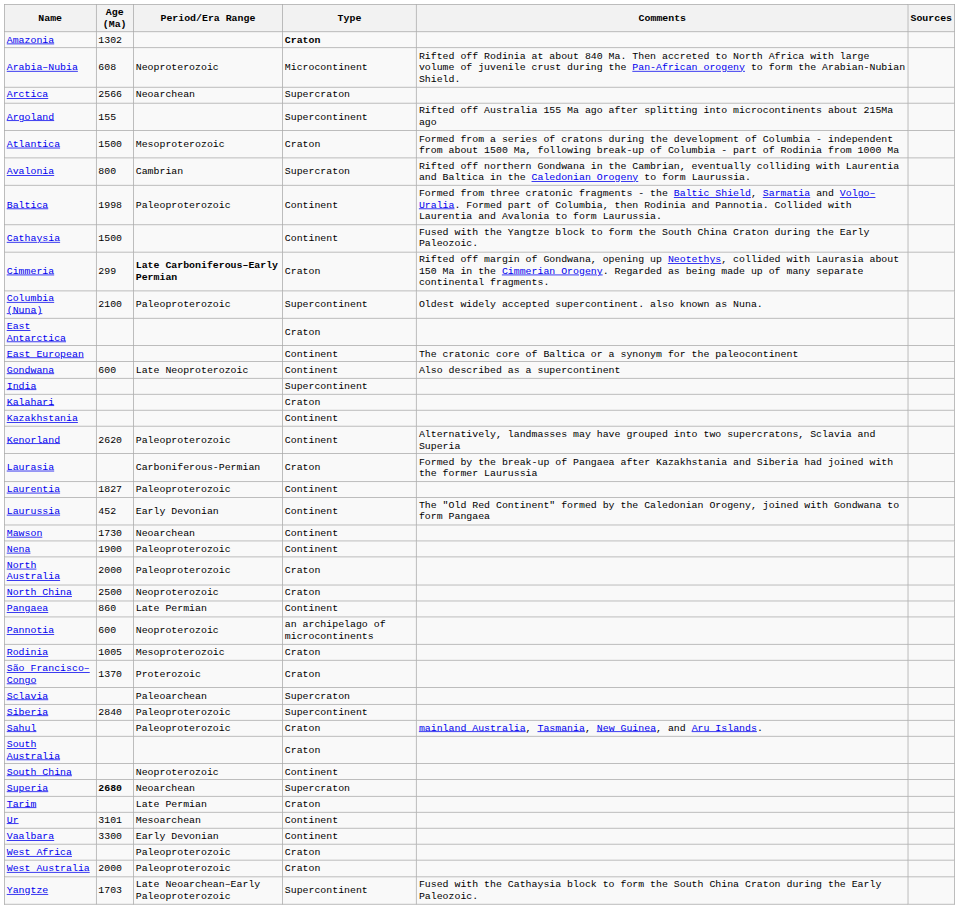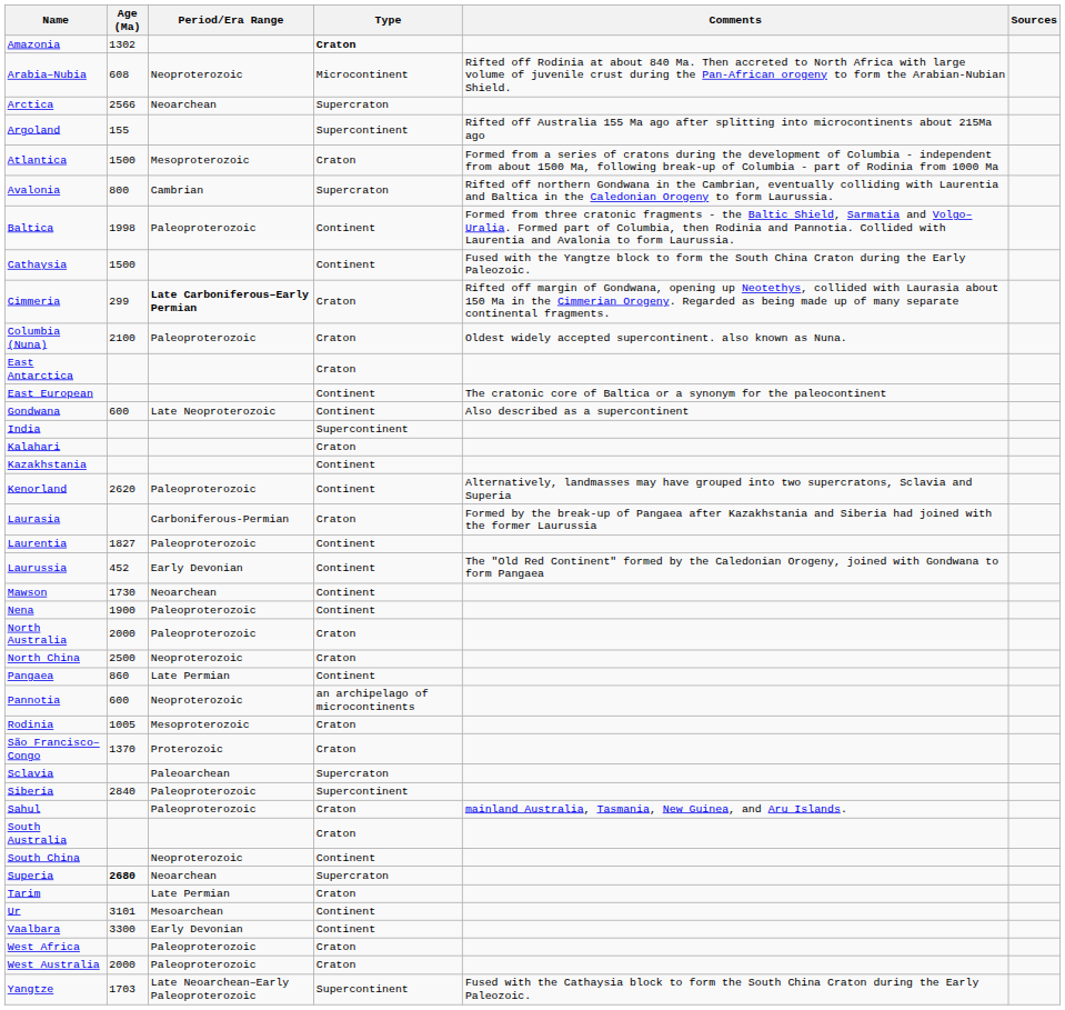 <table class="wikitable sortable">
 <tr>
 <th>Name</th>
 <th data-sort-type=number>Age (Ma)</th>
 <th>Period/Era Range</th>
 <th>Type</th>
 <th>Comments</th>
 <th>Sources<br></th>
 </tr>
 <tr>
 <td><a href='#'>Amazonia</a></td>
 <td>1302</td>
 <td></td>
 <td><strong>Craton</strong></td>
 <td></td>
 <td></td>
 </tr>
 <tr>
 <td><a href='#'>Arabia–Nubia</a></td>
 <td>608</td>
 <td>Neoproterozoic</td>
 <td>Microcontinent</td>
 <td>Rifted off Rodinia at about 840 Ma. Then accreted to North Africa with large volume of juvenile crust during the <a href='#'>Pan-African orogeny</a> to form the Arabian-Nubian Shield.</td>
 <td></td>
 </tr>
 <tr>
 <td><a href='#'>Arctica</a></td>
 <td>2566</td>
 <td>Neoarchean</td>
 <td>Supercraton</td>
 <td></td>
 <td></td>
 </tr>
 <tr>
 <td><a href='#'>Argoland</a></td>
 <td>155</td>
 <td></td>
 <td>Supercontinent</td>
 <td>Rifted off Australia 155 Ma ago after splitting into microcontinents about 215Ma ago</td>
 <td></td>
 </tr>
 <tr>
 <td><a href='#'>Atlantica</a></td>
 <td>1500</td>
 <td>Mesoproterozoic</td>
 <td>Craton</td>
 <td>Formed from a series of cratons during the development of Columbia - independent from about 1500 Ma, following break-up of Columbia - part of Rodinia from 1000 Ma</td>
 <td></td>
 </tr>
 <tr>
 <td><a href='#'>Avalonia</a></td>
 <td>800</td>
 <td>Cambrian</td>
 <td>Supercraton</td>
 <td>Rifted off northern Gondwana in the Cambrian, eventually colliding with Laurentia and Baltica in the <a href='#'>Caledonian Orogeny</a> to form Laurussia.</td>
 <td></td>
 </tr>
 <tr>
 <td><a href='#'>Baltica</a></td>
 <td>1998</td>
 <td>Paleoproterozoic</td>
 <td>Continent</td>
 <td>Formed from three cratonic fragments - the <a href='#'>Baltic Shield</a>, <a href='#'>Sarmatia</a> and <a href='#'>Volgo–Uralia</a>. Formed part of Columbia, then Rodinia and Pannotia. Collided with Laurentia and Avalonia to form Laurussia.</td>
 <td></td>
 </tr>
 <tr>
 <td><a href='#'>Cathaysia</a></td>
 <td>1500</td>
 <td></td>
 <td>Continent</td>
 <td>Fused with the Yangtze block to form the South China Craton during the Early Paleozoic.</td>
 <td></td>
 </tr>
 <tr>
 <td><a href='#'>Cimmeria</a></td>
 <td>299</td>
 <td><strong>Late Carboniferous–Early Permian</strong></td>
 <td>Craton</td>
 <td>Rifted off margin of Gondwana, opening up <a href='#'>Neotethys</a>, collided with Laurasia about 150 Ma in the <a href='#'>Cimmerian Orogeny</a>. Regarded as being made up of many separate continental fragments.</td>
 <td></td>
 </tr>
 <tr>
 <td><a href='#'>Columbia (Nuna)</a></td>
 <td>2100</td>
 <td>Paleoproterozoic</td>
-<td>Supercontinent</td>
+<td>Craton</td>
 <td>Oldest widely accepted supercontinent. also known as Nuna.</td>
 <td></td>
 </tr>
 <tr>
 <td><a href='#'>East Antarctica</a></td>
 <td></td>
 <td></td>
 <td>Craton</td>
 <td></td>
 <td></td>
 </tr>
 <tr>
 <td><a href='#'>East European</a></td>
 <td></td>
 <td></td>
 <td>Continent</td>
 <td>The cratonic core of Baltica or a synonym for the paleocontinent</td>
 <td></td>
 </tr>
 <tr>
 <td><a href='#'>Gondwana</a></td>
 <td>600</td>
 <td>Late Neoproterozoic</td>
 <td>Continent</td>
 <td>Also described as a supercontinent</td>
 <td></td>
 </tr>
 <tr>
 <td><a href='#'>India</a></td>
 <td></td>
 <td></td>
 <td>Supercontinent</td>
 <td></td>
 <td></td>
 </tr>
 <tr>
 <td><a href='#'>Kalahari</a></td>
 <td></td>
 <td></td>
 <td>Craton</td>
 <td></td>
 <td></td>
 </tr>
 <tr>
 <td><a href='#'>Kazakhstania</a></td>
 <td></td>
 <td></td>
 <td>Continent</td>
 <td></td>
 <td></td>
 </tr>
 <tr>
 <td><a href='#'>Kenorland</a></td>
 <td>2620</td>
 <td>Paleoproterozoic</td>
 <td>Continent</td>
 <td>Alternatively, landmasses may have grouped into two supercratons, Sclavia and Superia</td>
 <td></td>
 </tr>
 <tr>
 <td><a href='#'>Laurasia</a></td>
 <td></td>
 <td>Carboniferous-Permian</td>
 <td>Craton</td>
 <td>Formed by the break-up of Pangaea after Kazakhstania and Siberia had joined with the former Laurussia</td>
 <td></td>
 </tr>
 <tr>
 <td><a href='#'>Laurentia</a></td>
 <td>1827</td>
 <td>Paleoproterozoic</td>
 <td>Continent</td>
 <td></td>
 <td></td>
 </tr>
 <tr>
 <td><a href='#'>Laurussia</a></td>
 <td>452</td>
 <td>Early Devonian</td>
 <td>Continent</td>
 <td>The "Old Red Continent" formed by the Caledonian Orogeny, joined with Gondwana to form Pangaea</td>
 <td></td>
 </tr>
 <tr>
 <td><a href='#'>Mawson</a></td>
 <td>1730</td>
 <td>Neoarchean</td>
 <td>Continent</td>
 <td></td>
 <td></td>
 </tr>
 <tr>
 <td><a href='#'>Nena</a></td>
 <td>1900</td>
 <td>Paleoproterozoic</td>
 <td>Continent</td>
 <td></td>
 <td></td>
 </tr>
 <tr>
 <td><a href='#'>North Australia</a></td>
 <td>2000</td>
 <td>Paleoproterozoic</td>
 <td>Craton</td>
 <td></td>
 <td></td>
 </tr>
 <tr>
 <td><a href='#'>North China</a></td>
 <td>2500</td>
 <td>Neoproterozoic</td>
 <td>Craton</td>
 <td></td>
 <td></td>
 </tr>
 <tr>
 <td><a href='#'>Pangaea</a></td>
 <td>860</td>
 <td>Late Permian</td>
 <td>Continent</td>
 <td></td>
 <td></td>
 </tr>
 <tr>
 <td><a href='#'>Pannotia</a></td>
 <td>600</td>
 <td>Neoproterozoic</td>
 <td>an archipelago of microcontinents</td>
 <td></td>
 <td></td>
 </tr>
 <tr>
 <td><a href='#'>Rodinia</a></td>
 <td>1005</td>
 <td>Mesoproterozoic</td>
 <td>Craton</td>
 <td></td>
 <td></td>
 </tr>
 <tr>
 <td><a href='#'>São Francisco–Congo</a></td>
 <td>1370</td>
 <td>Proterozoic</td>
 <td>Craton</td>
 <td></td>
 <td></td>
 </tr>
 <tr>
 <td><a href='#'>Sclavia</a></td>
 <td></td>
 <td>Paleoarchean</td>
 <td>Supercraton</td>
 <td></td>
 <td></td>
 </tr>
 <tr>
 <td><a href='#'>Siberia</a></td>
 <td>2840</td>
 <td>Paleoproterozoic</td>
 <td>Supercontinent</td>
 <td></td>
 <td></td>
 </tr>
 <tr>
 <td><a href='#'>Sahul</a></td>
 <td></td>
 <td>Paleoproterozoic</td>
 <td>Craton</td>
 <td><a href='#'>mainland Australia</a>, <a href='#'>Tasmania</a>, <a href='#'>New Guinea</a>, and <a href='#'>Aru Islands</a>.</td>
 <td></td>
 </tr>
 <tr>
 <td><a href='#'>South Australia</a></td>
 <td></td>
 <td></td>
 <td>Craton</td>
 <td></td>
 <td></td>
 </tr>
 <tr>
 <td><a href='#'>South China</a></td>
 <td></td>
 <td>Neoproterozoic</td>
 <td>Continent</td>
 <td></td>
 <td></td>
 </tr>
 <tr>
 <td><a href='#'>Superia</a></td>
 <td><strong>2680</strong></td>
 <td>Neoarchean</td>
 <td>Supercraton</td>
 <td></td>
 <td></td>
 </tr>
 <tr>
 <td><a href='#'>Tarim</a></td>
 <td></td>
 <td>Late Permian</td>
 <td>Craton</td>
 <td></td>
 <td></td>
 </tr>
 <tr>
 <td><a href='#'>Ur</a></td>
 <td>3101</td>
 <td>Mesoarchean</td>
 <td>Continent</td>
 <td></td>
 <td></td>
 </tr>
 <tr>
 <td><a href='#'>Vaalbara</a></td>
 <td>3300</td>
 <td>Early Devonian</td>
 <td>Continent</td>
 <td></td>
 <td></td>
 </tr>
 <tr>
 <td><a href='#'>West Africa</a></td>
 <td></td>
 <td>Paleoproterozoic</td>
 <td>Craton</td>
 <td></td>
 <td></td>
 </tr>
 <tr>
 <td><a href='#'>West Australia</a></td>
 <td>2000</td>
 <td>Paleoproterozoic</td>
 <td>Craton</td>
 <td></td>
 <td></td>
 </tr>
 <tr>
 <td><a href='#'>Yangtze</a></td>
 <td>1703</td>
 <td>Late Neoarchean–Early Paleoproterozoic</td>
 <td>Supercontinent</td>
 <td>Fused with the Cathaysia block to form the South China Craton during the Early Paleozoic.</td>
 <td></td>
 </tr>
 </table>
